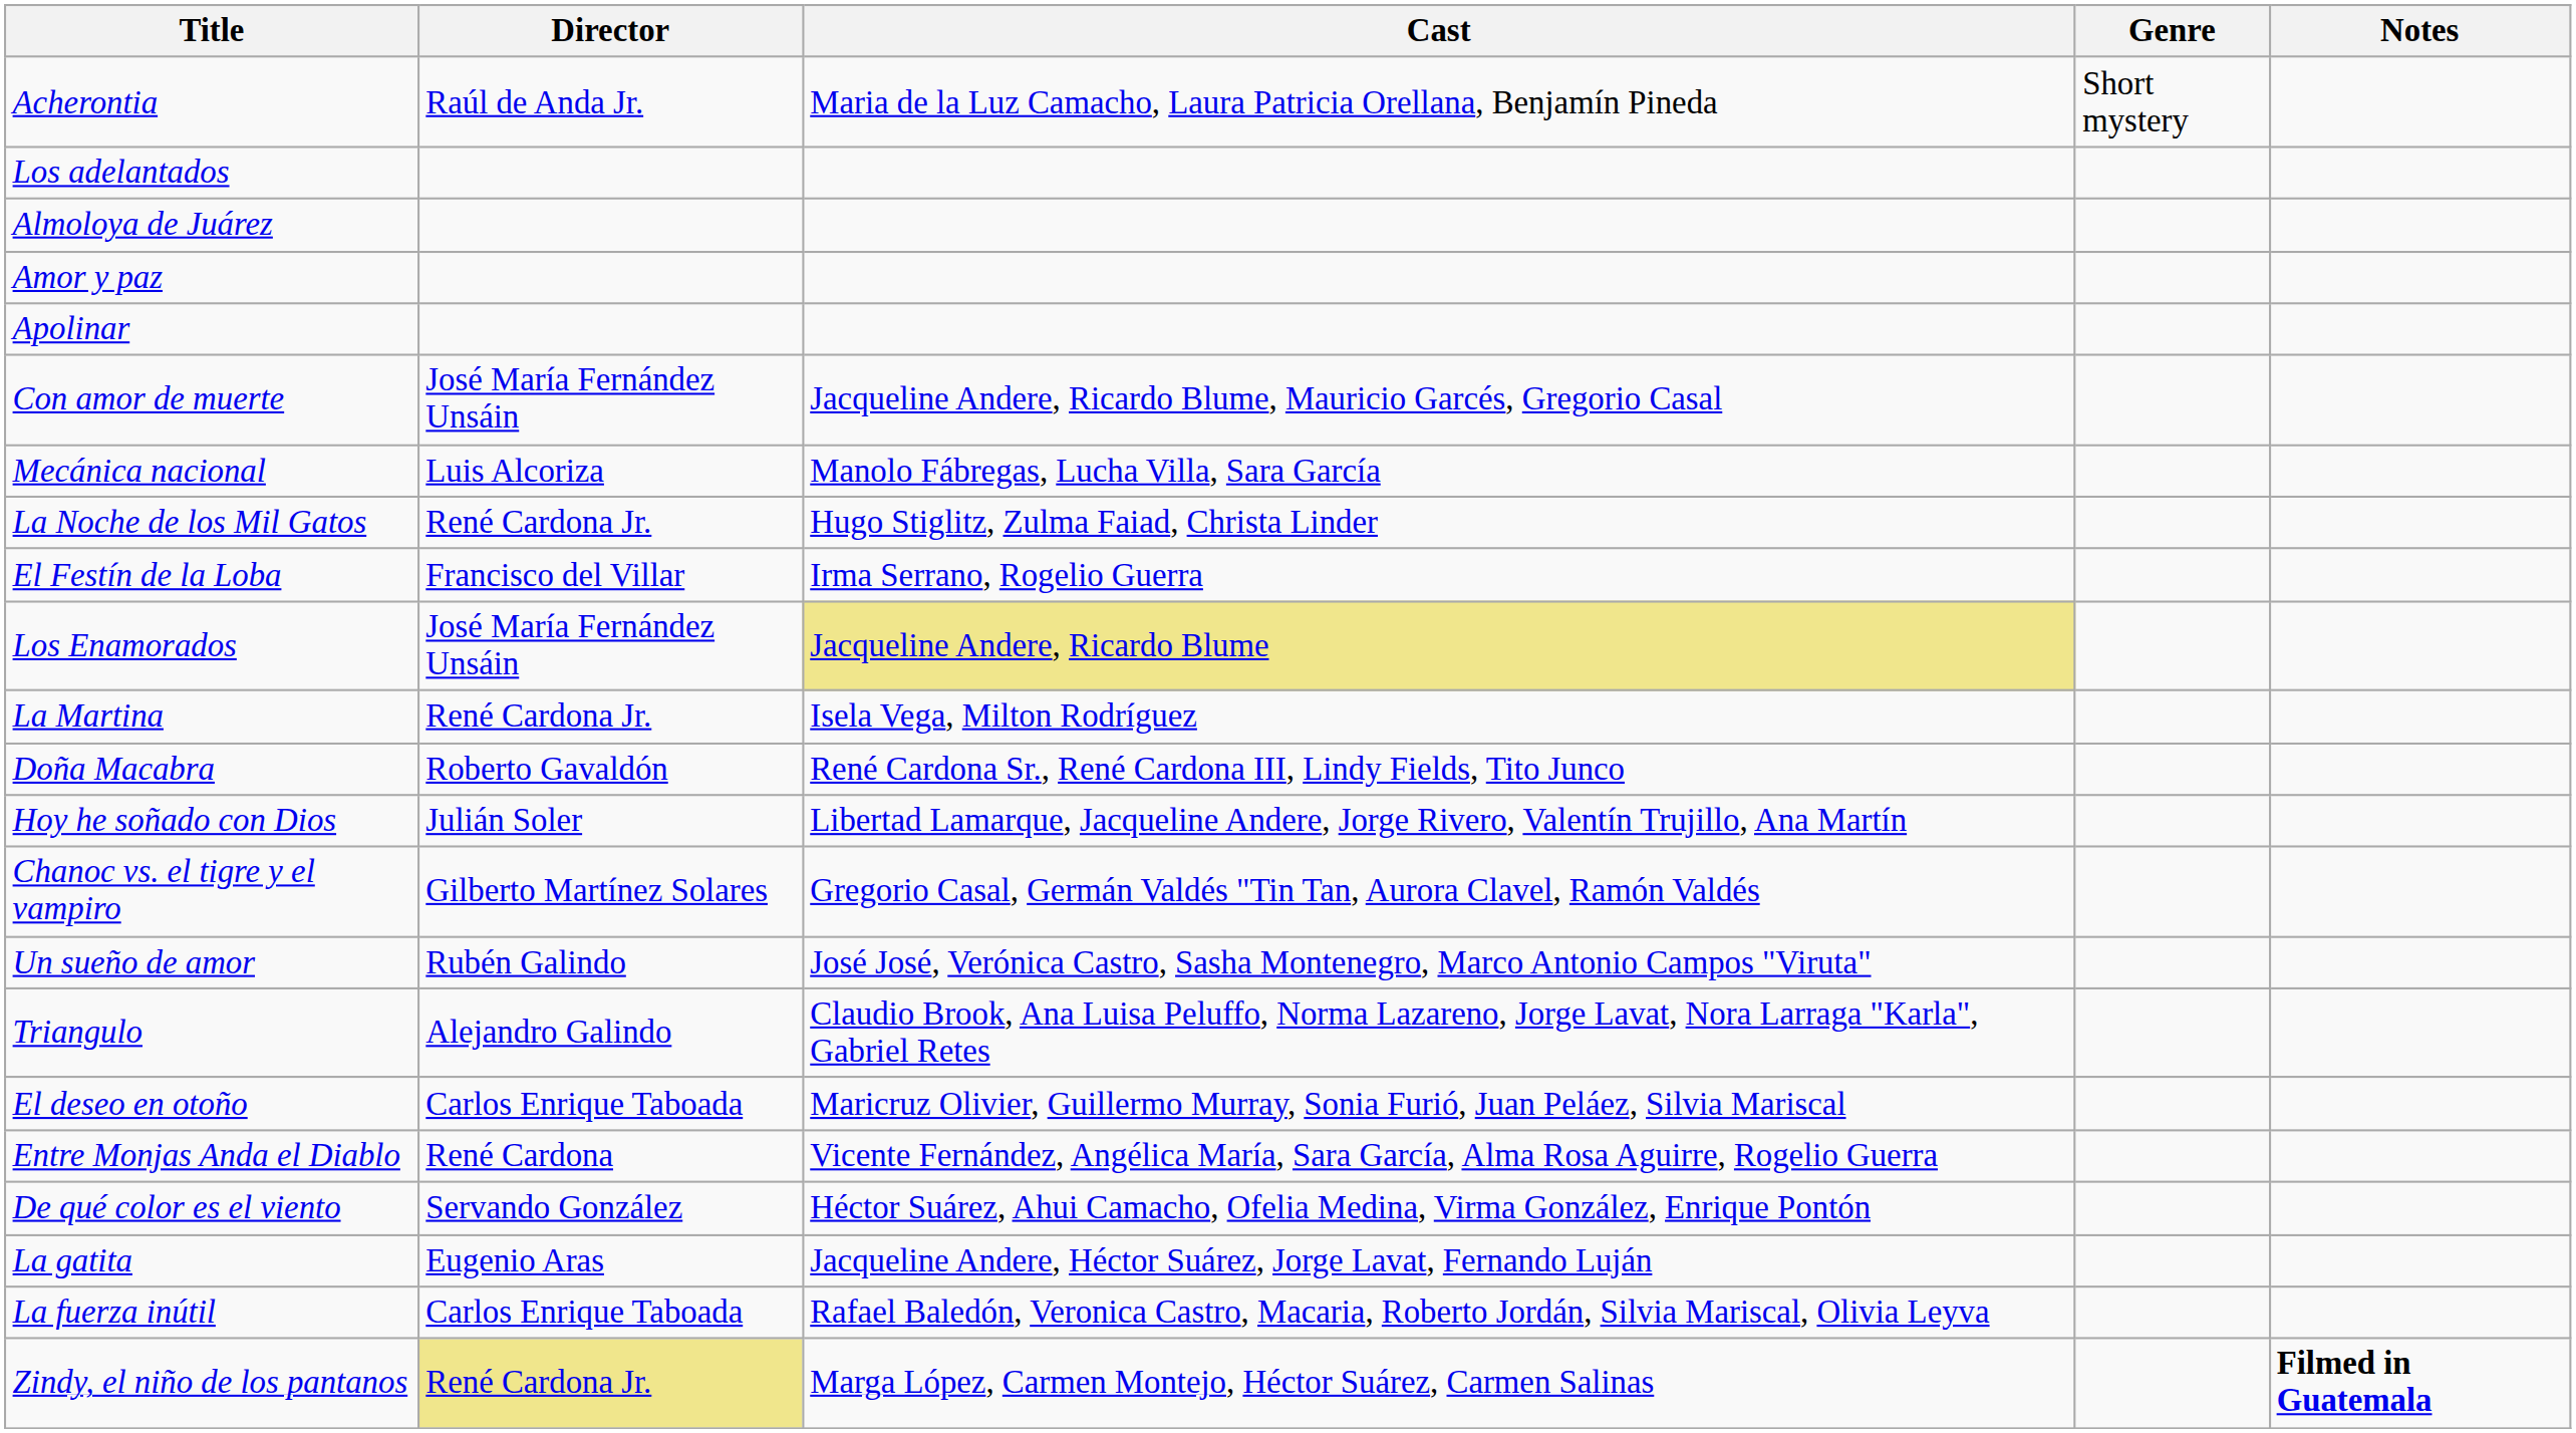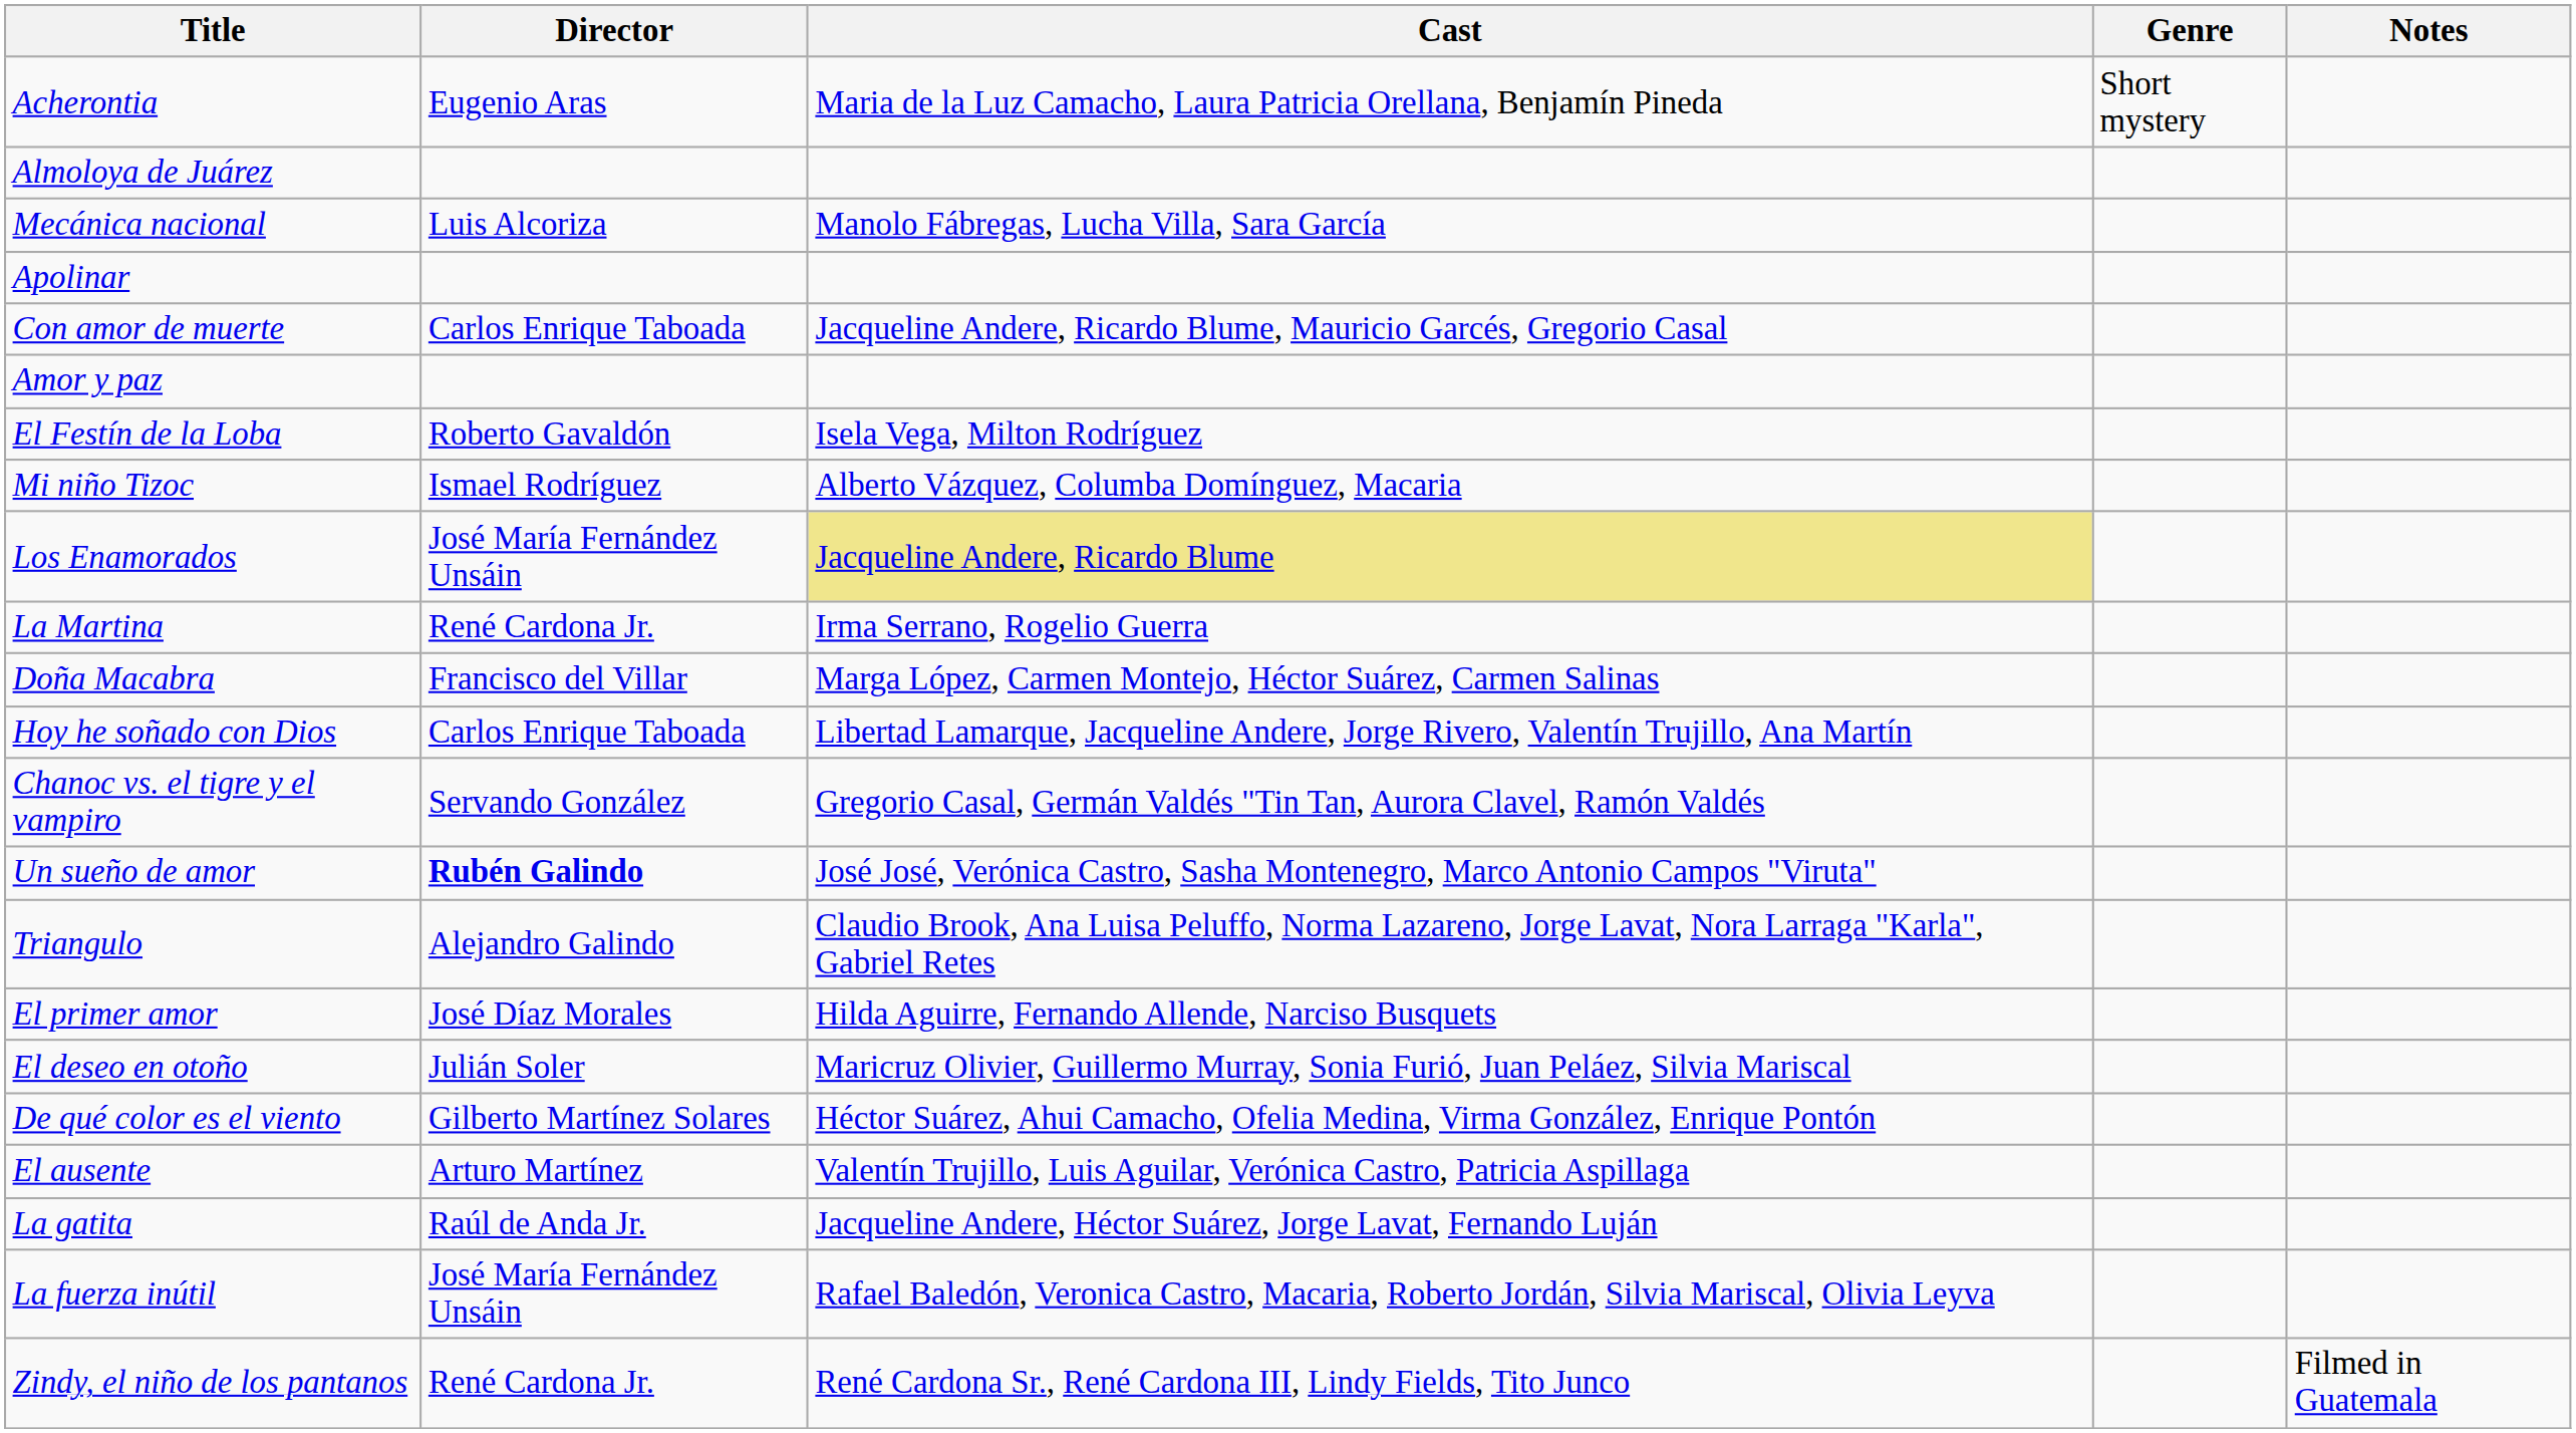 <table class="wikitable">
 <tr>
 <th>Title</th>
 <th>Director</th>
 <th>Cast</th>
 <th>Genre</th>
 <th>Notes</th>
 </tr>
 <tr>
 <td><em><a href='#'>Acherontia</a></em></td>
-<td><a href='#'>Raúl de Anda Jr.</a></td>
+<td><a href='#'>Eugenio Aras</a></td>
 <td><a href='#'>Maria de la Luz Camacho</a>, <a href='#'>Laura Patricia Orellana</a>, Benjamín Pineda</td>
 <td>Short mystery</td>
-<td></td>
-</tr>
-<tr>
-<td><em><a href='#'>Los adelantados</a></em></td>
-<td></td>
-<td></td>
-<td></td>
 <td></td>
 </tr>
 <tr>
 <td><em><a href='#'>Almoloya de Juárez</a></em></td>
 <td></td>
 <td></td>
 <td></td>
 <td></td>
 </tr>
 <tr>
-<td><em><a href='#'>Amor y paz</a></em></td>
-<td></td>
-<td></td>
+<td><em><a href='#'>Mecánica nacional</a></em></td>
+<td><a href='#'>Luis Alcoriza</a></td>
+<td><a href='#'>Manolo Fábregas</a>, <a href='#'>Lucha Villa</a>, <a href='#'>Sara García</a></td>
 <td></td>
 <td></td>
 </tr>
 <tr>
 <td><em><a href='#'>Apolinar</a></em></td>
 <td></td>
 <td></td>
 <td></td>
 <td></td>
 </tr>
 <tr>
 <td><em><a href='#'>Con amor de muerte</a></em></td>
-<td><a href='#'>José María Fernández Unsáin</a></td>
+<td><a href='#'>Carlos Enrique Taboada</a></td>
 <td><a href='#'>Jacqueline Andere</a>, <a href='#'>Ricardo Blume</a>, <a href='#'>Mauricio Garcés</a>, <a href='#'>Gregorio Casal</a></td>
 <td></td>
 <td></td>
 </tr>
 <tr>
-<td><em><a href='#'>Mecánica nacional</a></em></td>
-<td><a href='#'>Luis Alcoriza</a></td>
-<td><a href='#'>Manolo Fábregas</a>, <a href='#'>Lucha Villa</a>, <a href='#'>Sara García</a></td>
+<td><em><a href='#'>Amor y paz</a></em></td>
 <td></td>
 <td></td>
-</tr>
-<tr>
-<td><em><a href='#'>La Noche de los Mil Gatos</a></em></td>
-<td><a href='#'>René Cardona Jr.</a></td>
-<td><a href='#'>Hugo Stiglitz</a>, <a href='#'>Zulma Faiad</a>, <a href='#'>Christa Linder</a></td>
 <td></td>
 <td></td>
 </tr>
 <tr>
 <td><em><a href='#'>El Festín de la Loba</a></em></td>
-<td><a href='#'>Francisco del Villar</a></td>
-<td><a href='#'>Irma Serrano</a>, <a href='#'>Rogelio Guerra</a></td>
+<td><a href='#'>Roberto Gavaldón</a></td>
+<td><a href='#'>Isela Vega</a>, <a href='#'>Milton Rodríguez</a></td>
+<td></td>
+<td></td>
+</tr>
+<tr>
+<td><em><a href='#'>Mi niño Tizoc</a></em></td>
+<td><a href='#'>Ismael Rodríguez</a></td>
+<td><a href='#'>Alberto Vázquez</a>, <a href='#'>Columba Domínguez</a>, <a href='#'>Macaria</a></td>
 <td></td>
 <td></td>
 </tr>
 <tr>
 <td><em><a href='#'>Los Enamorados</a></em></td>
 <td><a href='#'>José María Fernández Unsáin</a></td>
 <td style="background: khaki;"><a href='#'>Jacqueline Andere</a>, <a href='#'>Ricardo Blume</a></td>
 <td></td>
 <td></td>
 </tr>
 <tr>
 <td><em><a href='#'>La Martina</a></em></td>
 <td><a href='#'>René Cardona Jr.</a></td>
-<td><a href='#'>Isela Vega</a>, <a href='#'>Milton Rodríguez</a></td>
+<td><a href='#'>Irma Serrano</a>, <a href='#'>Rogelio Guerra</a></td>
 <td></td>
 <td></td>
 </tr>
 <tr>
 <td><em><a href='#'>Doña Macabra</a></em></td>
-<td><a href='#'>Roberto Gavaldón</a></td>
-<td><a href='#'>René Cardona Sr.</a>, <a href='#'>René Cardona III</a>, <a href='#'>Lindy Fields</a>, <a href='#'>Tito Junco</a></td>
+<td><a href='#'>Francisco del Villar</a></td>
+<td><a href='#'>Marga López</a>, <a href='#'>Carmen Montejo</a>, <a href='#'>Héctor Suárez</a>, <a href='#'>Carmen Salinas</a></td>
 <td></td>
 <td></td>
 </tr>
 <tr>
 <td><em><a href='#'>Hoy he soñado con Dios</a></em></td>
-<td><a href='#'>Julián Soler</a></td>
+<td><a href='#'>Carlos Enrique Taboada</a></td>
 <td><a href='#'>Libertad Lamarque</a>, <a href='#'>Jacqueline Andere</a>, <a href='#'>Jorge Rivero</a>, <a href='#'>Valentín Trujillo</a>, <a href='#'>Ana Martín</a></td>
 <td></td>
 <td></td>
 </tr>
 <tr>
 <td><em><a href='#'>Chanoc vs. el tigre y el vampiro</a></em></td>
-<td><a href='#'>Gilberto Martínez Solares</a></td>
+<td><a href='#'>Servando González</a></td>
 <td><a href='#'>Gregorio Casal</a>, <a href='#'>Germán Valdés "Tin Tan</a>, <a href='#'>Aurora Clavel</a>, <a href='#'>Ramón Valdés</a></td>
 <td></td>
 <td></td>
 </tr>
 <tr>
 <td><em><a href='#'>Un sueño de amor</a></em></td>
-<td><a href='#'>Rubén Galindo</a></td>
+<td><strong><a href='#'>Rubén Galindo</a></strong></td>
 <td><a href='#'>José José</a>, <a href='#'>Verónica Castro</a>, <a href='#'>Sasha Montenegro</a>, <a href='#'>Marco Antonio Campos "Viruta"</a></td>
 <td></td>
 <td></td>
 </tr>
 <tr>
 <td><em><a href='#'>Triangulo</a></em></td>
 <td><a href='#'>Alejandro Galindo</a></td>
 <td><a href='#'>Claudio Brook</a>, <a href='#'>Ana Luisa Peluffo</a>, <a href='#'>Norma Lazareno</a>, <a href='#'>Jorge Lavat</a>, <a href='#'>Nora Larraga "Karla"</a>, <a href='#'>Gabriel Retes</a></td>
 <td></td>
 <td></td>
 </tr>
 <tr>
+<td><em><a href='#'>El primer amor</a></em></td>
+<td><a href='#'>José Díaz Morales</a></td>
+<td><a href='#'>Hilda Aguirre</a>, <a href='#'>Fernando Allende</a>, <a href='#'>Narciso Busquets</a></td>
+<td></td>
+<td></td>
+</tr>
+<tr>
 <td><em><a href='#'>El deseo en otoño</a></em></td>
-<td><a href='#'>Carlos Enrique Taboada</a></td>
+<td><a href='#'>Julián Soler</a></td>
 <td><a href='#'>Maricruz Olivier</a>, <a href='#'>Guillermo Murray</a>, <a href='#'>Sonia Furió</a>, <a href='#'>Juan Peláez</a>, <a href='#'>Silvia Mariscal</a></td>
 <td></td>
 <td></td>
 </tr>
 <tr>
-<td><em><a href='#'>Entre Monjas Anda el Diablo</a></em></td>
-<td><a href='#'>René Cardona</a></td>
-<td><a href='#'>Vicente Fernández</a>, <a href='#'>Angélica María</a>, <a href='#'>Sara García</a>, <a href='#'>Alma Rosa Aguirre</a>, <a href='#'>Rogelio Guerra</a></td>
-<td></td>
-<td></td>
-</tr>
-<tr>
 <td><em><a href='#'>De qué color es el viento</a></em></td>
-<td><a href='#'>Servando González</a></td>
+<td><a href='#'>Gilberto Martínez Solares</a></td>
 <td><a href='#'>Héctor Suárez</a>, <a href='#'>Ahui Camacho</a>, <a href='#'>Ofelia Medina</a>, <a href='#'>Virma González</a>, <a href='#'>Enrique Pontón</a></td>
 <td></td>
 <td></td>
 </tr>
 <tr>
+<td><em><a href='#'>El ausente</a></em></td>
+<td><a href='#'>Arturo Martínez</a></td>
+<td><a href='#'>Valentín Trujillo</a>, <a href='#'>Luis Aguilar</a>, <a href='#'>Verónica Castro</a>, <a href='#'>Patricia Aspillaga</a></td>
+<td></td>
+<td></td>
+</tr>
+<tr>
 <td><em><a href='#'>La gatita</a></em></td>
-<td><a href='#'>Eugenio Aras</a></td>
+<td><a href='#'>Raúl de Anda Jr.</a></td>
 <td><a href='#'>Jacqueline Andere</a>, <a href='#'>Héctor Suárez</a>, <a href='#'>Jorge Lavat</a>, <a href='#'>Fernando Luján</a></td>
 <td></td>
 <td></td>
 </tr>
 <tr>
 <td><em><a href='#'>La fuerza inútil</a></em></td>
-<td><a href='#'>Carlos Enrique Taboada</a></td>
+<td><a href='#'>José María Fernández Unsáin</a></td>
 <td><a href='#'>Rafael Baledón</a>, <a href='#'>Veronica Castro</a>, <a href='#'>Macaria</a>, <a href='#'>Roberto Jordán</a>, <a href='#'>Silvia Mariscal</a>, <a href='#'>Olivia Leyva</a></td>
 <td></td>
 <td></td>
 </tr>
 <tr>
 <td><em><a href='#'>Zindy, el niño de los pantanos</a></em></td>
-<td style="background: khaki;"><a href='#'>René Cardona Jr.</a></td>
-<td><a href='#'>Marga López</a>, <a href='#'>Carmen Montejo</a>, <a href='#'>Héctor Suárez</a>, <a href='#'>Carmen Salinas</a></td>
+<td><a href='#'>René Cardona Jr.</a></td>
+<td><a href='#'>René Cardona Sr.</a>, <a href='#'>René Cardona III</a>, <a href='#'>Lindy Fields</a>, <a href='#'>Tito Junco</a></td>
 <td></td>
-<td><strong>Filmed in <a href='#'>Guatemala</a></strong></td>
+<td>Filmed in <a href='#'>Guatemala</a></td>
 </tr>
 <tr>
 </tr>
 </table>
